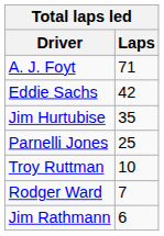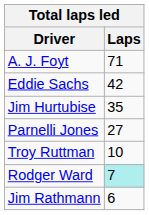 <table class="wikitable">
 <tr>
 <th colspan=2>Total laps led</th>
 </tr>
 <tr>
 <th>Driver</th>
 <th>Laps</th>
 </tr>
 <tr>
 <td><a href='#'>A. J. Foyt</a></td>
 <td>71</td>
 </tr>
 <tr>
 <td><a href='#'>Eddie Sachs</a></td>
 <td>42</td>
 </tr>
 <tr>
 <td><a href='#'>Jim Hurtubise</a></td>
 <td>35</td>
 </tr>
 <tr>
 <td><a href='#'>Parnelli Jones</a></td>
-<td>25</td>
+<td>27</td>
 </tr>
 <tr>
 <td><a href='#'>Troy Ruttman</a></td>
 <td>10</td>
 </tr>
 <tr>
 <td><a href='#'>Rodger Ward</a></td>
-<td>7</td>
+<td style="background: paleturquoise;">7</td>
 </tr>
 <tr>
 <td><a href='#'>Jim Rathmann</a></td>
 <td>6</td>
 </tr>
 </table>
